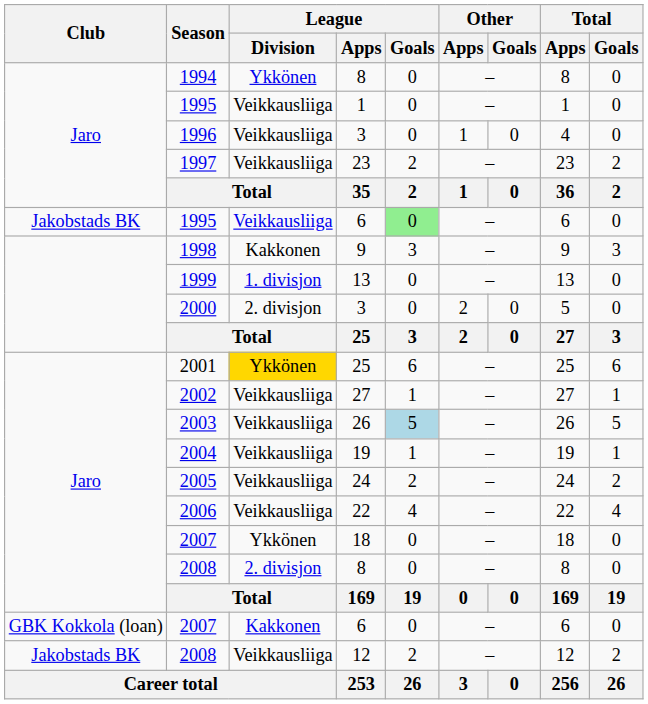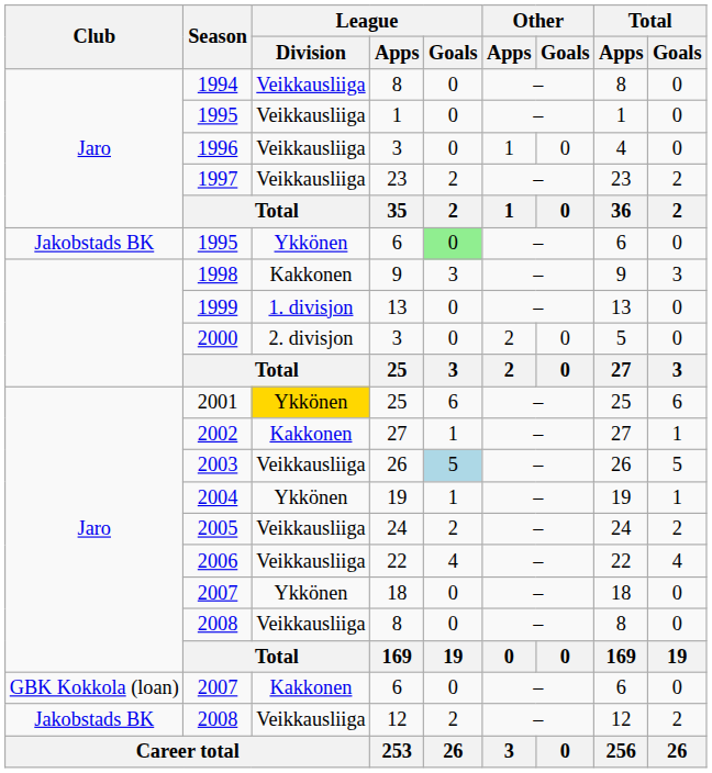 <table class="wikitable" style="text-align:center">
 <tr>
 <th rowspan="2">Club</th>
 <th rowspan="2">Season</th>
 <th colspan="3">League</th>
 <th colspan="2">Other</th>
 <th colspan="2">Total</th>
 </tr>
 <tr>
 <th>Division</th>
 <th>Apps</th>
 <th>Goals</th>
 <th>Apps</th>
 <th>Goals</th>
 <th>Apps</th>
 <th>Goals</th>
 </tr>
 <tr>
 <td rowspan=5><a href='#'>Jaro</a></td>
 <td><a href='#'>1994</a></td>
-<td><a href='#'>Ykkönen</a></td>
+<td><a href='#'>Veikkausliiga</a></td>
 <td>8</td>
 <td>0</td>
 <td colspan=2>–</td>
 <td>8</td>
 <td>0</td>
 </tr>
 <tr>
 <td><a href='#'>1995</a></td>
 <td>Veikkausliiga</td>
 <td>1</td>
 <td>0</td>
 <td colspan=2>–</td>
 <td>1</td>
 <td>0</td>
 </tr>
 <tr>
 <td><a href='#'>1996</a></td>
 <td>Veikkausliiga</td>
 <td>3</td>
 <td>0</td>
 <td>1</td>
 <td>0</td>
 <td>4</td>
 <td>0</td>
 </tr>
 <tr>
 <td><a href='#'>1997</a></td>
 <td>Veikkausliiga</td>
 <td>23</td>
 <td>2</td>
 <td colspan=2>–</td>
 <td>23</td>
 <td>2</td>
 </tr>
 <tr>
 <th colspan=2>Total</th>
 <th>35</th>
 <th>2</th>
 <th>1</th>
 <th>0</th>
 <th>36</th>
 <th>2</th>
 </tr>
 <tr>
 <td><a href='#'>Jakobstads BK</a></td>
 <td><a href='#'>1995</a></td>
-<td><a href='#'>Veikkausliiga</a></td>
+<td><a href='#'>Ykkönen</a></td>
 <td>6</td>
 <td style="background: lightgreen;">0</td>
 <td colspan=2>–</td>
 <td>6</td>
 <td>0</td>
 </tr>
 <tr>
 <td rowspan=4></td>
 <td><a href='#'>1998</a></td>
 <td>Kakkonen</td>
 <td>9</td>
 <td>3</td>
 <td colspan=2>–</td>
 <td>9</td>
 <td>3</td>
 </tr>
 <tr>
 <td><a href='#'>1999</a></td>
 <td><a href='#'>1. divisjon</a></td>
 <td>13</td>
 <td>0</td>
 <td colspan=2>–</td>
 <td>13</td>
 <td>0</td>
 </tr>
 <tr>
 <td><a href='#'>2000</a></td>
 <td>2. divisjon</td>
 <td>3</td>
 <td>0</td>
 <td>2</td>
 <td>0</td>
 <td>5</td>
 <td>0</td>
 </tr>
 <tr>
 <th colspan=2>Total</th>
 <th>25</th>
 <th>3</th>
 <th>2</th>
 <th>0</th>
 <th>27</th>
 <th>3</th>
 </tr>
 <tr>
 <td rowspan=9><a href='#'>Jaro</a></td>
 <td>2001</td>
 <td style="background: gold;">Ykkönen</td>
 <td>25</td>
 <td>6</td>
 <td colspan=2>–</td>
 <td>25</td>
 <td>6</td>
 </tr>
 <tr>
 <td><a href='#'>2002</a></td>
-<td>Veikkausliiga</td>
+<td><a href='#'>Kakkonen</a></td>
 <td>27</td>
 <td>1</td>
 <td colspan=2>–</td>
 <td>27</td>
 <td>1</td>
 </tr>
 <tr>
 <td><a href='#'>2003</a></td>
 <td>Veikkausliiga</td>
 <td>26</td>
 <td style="background: lightblue;">5</td>
 <td colspan=2>–</td>
 <td>26</td>
 <td>5</td>
 </tr>
 <tr>
 <td><a href='#'>2004</a></td>
-<td>Veikkausliiga</td>
+<td>Ykkönen</td>
 <td>19</td>
 <td>1</td>
 <td colspan=2>–</td>
 <td>19</td>
 <td>1</td>
 </tr>
 <tr>
 <td><a href='#'>2005</a></td>
 <td>Veikkausliiga</td>
 <td>24</td>
 <td>2</td>
 <td colspan=2>–</td>
 <td>24</td>
 <td>2</td>
 </tr>
 <tr>
 <td><a href='#'>2006</a></td>
 <td>Veikkausliiga</td>
 <td>22</td>
 <td>4</td>
 <td colspan=2>–</td>
 <td>22</td>
 <td>4</td>
 </tr>
 <tr>
 <td><a href='#'>2007</a></td>
 <td>Ykkönen</td>
 <td>18</td>
 <td>0</td>
 <td colspan=2>–</td>
 <td>18</td>
 <td>0</td>
 </tr>
 <tr>
 <td><a href='#'>2008</a></td>
-<td><a href='#'>2. divisjon</a></td>
+<td>Veikkausliiga</td>
 <td>8</td>
 <td>0</td>
 <td colspan=2>–</td>
 <td>8</td>
 <td>0</td>
 </tr>
 <tr>
 <th colspan=2>Total</th>
 <th>169</th>
 <th>19</th>
 <th>0</th>
 <th>0</th>
 <th>169</th>
 <th>19</th>
 </tr>
 <tr>
 <td><a href='#'>GBK Kokkola</a> (loan)</td>
 <td><a href='#'>2007</a></td>
 <td><a href='#'>Kakkonen</a></td>
 <td>6</td>
 <td>0</td>
 <td colspan=2>–</td>
 <td>6</td>
 <td>0</td>
 </tr>
 <tr>
 <td><a href='#'>Jakobstads BK</a></td>
 <td><a href='#'>2008</a></td>
 <td>Veikkausliiga</td>
 <td>12</td>
 <td>2</td>
 <td colspan=2>–</td>
 <td>12</td>
 <td>2</td>
 </tr>
 <tr>
 <th colspan="3">Career total</th>
 <th>253</th>
 <th>26</th>
 <th>3</th>
 <th>0</th>
 <th>256</th>
 <th>26</th>
 </tr>
 </table>
